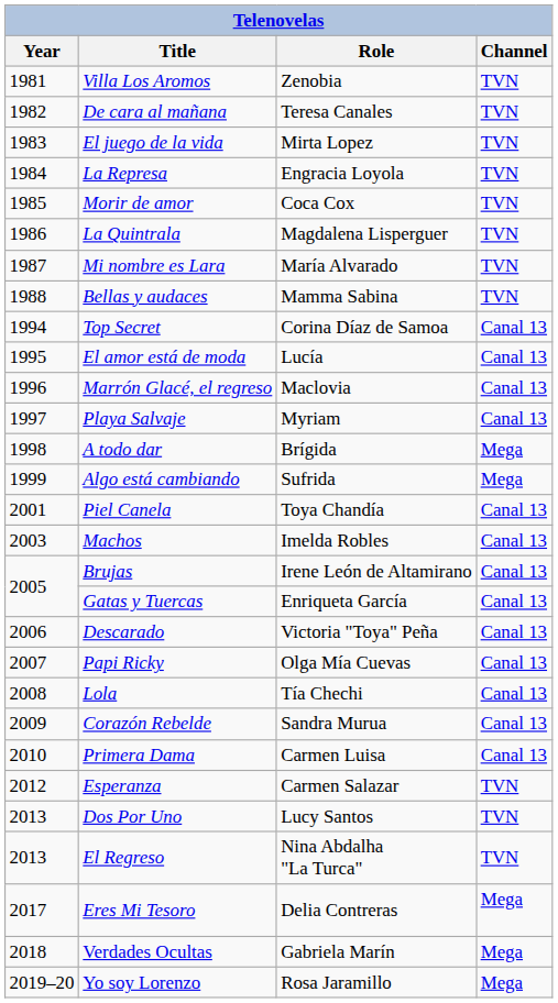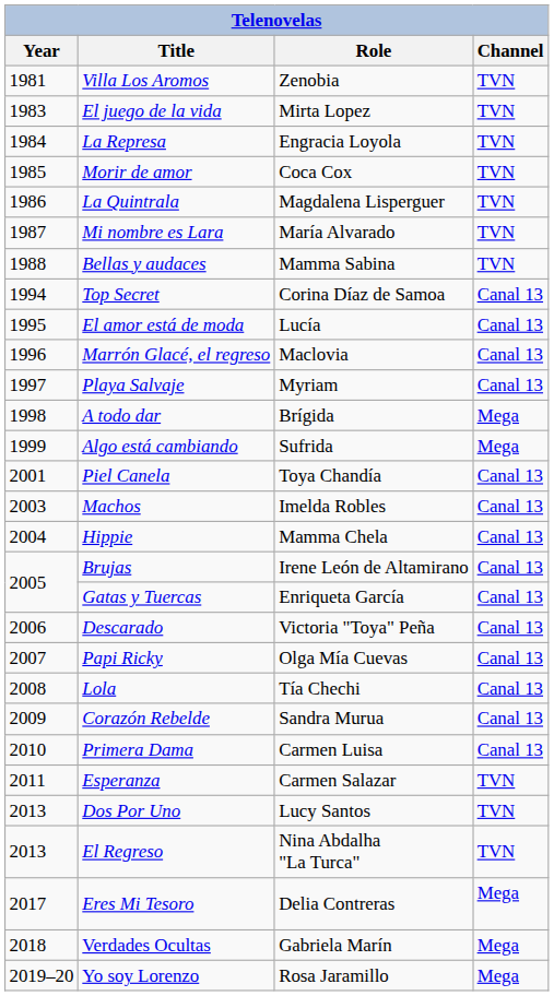 <table class="wikitable" style="font-size: 95%;">
 <tr>
 <th colspan="4" style="background: LightSteelBlue;"><a href='#'>Telenovelas</a></th>
 </tr>
 <tr>
 <th>Year</th>
 <th>Title</th>
 <th>Role</th>
 <th>Channel</th>
 </tr>
 <tr>
 <td>1981</td>
 <td><em><a href='#'>Villa Los Aromos</a></em></td>
 <td>Zenobia</td>
-<td><a href='#'>TVN</a></td>
-</tr>
-<tr>
-<td>1982</td>
-<td><em><a href='#'>De cara al mañana</a></em></td>
-<td>Teresa Canales</td>
 <td><a href='#'>TVN</a></td>
 </tr>
 <tr>
 <td>1983</td>
 <td><em><a href='#'>El juego de la vida</a></em></td>
 <td>Mirta Lopez</td>
 <td><a href='#'>TVN</a></td>
 </tr>
 <tr>
 <td>1984</td>
 <td><em><a href='#'>La Represa</a></em></td>
 <td>Engracia Loyola</td>
 <td><a href='#'>TVN</a></td>
 </tr>
 <tr>
 <td>1985</td>
 <td><em><a href='#'>Morir de amor</a></em></td>
 <td>Coca Cox</td>
 <td><a href='#'>TVN</a></td>
 </tr>
 <tr>
 <td>1986</td>
 <td><em><a href='#'>La Quintrala</a></em></td>
 <td>Magdalena Lisperguer</td>
 <td><a href='#'>TVN</a></td>
 </tr>
 <tr>
 <td>1987</td>
 <td><em><a href='#'>Mi nombre es Lara</a></em></td>
 <td>María Alvarado</td>
 <td><a href='#'>TVN</a></td>
 </tr>
 <tr>
 <td>1988</td>
 <td><em><a href='#'>Bellas y audaces</a></em></td>
 <td>Mamma Sabina</td>
 <td><a href='#'>TVN</a></td>
 </tr>
 <tr>
 <td>1994</td>
 <td><em><a href='#'>Top Secret</a></em></td>
 <td>Corina Díaz de Samoa</td>
 <td><a href='#'>Canal 13</a></td>
 </tr>
 <tr>
 <td>1995</td>
 <td><em><a href='#'>El amor está de moda</a></em></td>
 <td>Lucía</td>
 <td><a href='#'>Canal 13</a></td>
 </tr>
 <tr>
 <td>1996</td>
 <td><em><a href='#'>Marrón Glacé, el regreso</a></em></td>
 <td>Maclovia</td>
 <td><a href='#'>Canal 13</a></td>
 </tr>
 <tr>
 <td>1997</td>
 <td><em><a href='#'>Playa Salvaje</a></em></td>
 <td>Myriam</td>
 <td><a href='#'>Canal 13</a></td>
 </tr>
 <tr>
 <td>1998</td>
 <td><em><a href='#'>A todo dar</a></em></td>
 <td>Brígida</td>
 <td><a href='#'>Mega</a></td>
 </tr>
 <tr>
 <td>1999</td>
 <td><em><a href='#'>Algo está cambiando</a></em></td>
 <td>Sufrida</td>
 <td><a href='#'>Mega</a></td>
 </tr>
 <tr>
 <td>2001</td>
 <td><em><a href='#'>Piel Canela</a></em></td>
 <td>Toya Chandía</td>
 <td><a href='#'>Canal 13</a></td>
 </tr>
 <tr>
 <td>2003</td>
 <td><em><a href='#'>Machos</a></em></td>
 <td>Imelda Robles</td>
 <td><a href='#'>Canal 13</a></td>
 </tr>
 <tr>
+<td>2004</td>
+<td><em><a href='#'>Hippie</a></em></td>
+<td>Mamma Chela</td>
+<td><a href='#'>Canal 13</a></td>
+</tr>
+<tr>
 <td rowspan="2">2005</td>
 <td><em><a href='#'>Brujas</a></em></td>
 <td>Irene León de Altamirano</td>
 <td><a href='#'>Canal 13</a></td>
 </tr>
 <tr>
 <td><em><a href='#'>Gatas y Tuercas</a></em></td>
 <td>Enriqueta García</td>
 <td><a href='#'>Canal 13</a></td>
 </tr>
 <tr>
 <td>2006</td>
 <td><em><a href='#'>Descarado</a></em></td>
 <td>Victoria "Toya" Peña</td>
 <td><a href='#'>Canal 13</a></td>
 </tr>
 <tr>
 <td>2007</td>
 <td><em><a href='#'>Papi Ricky</a></em></td>
 <td>Olga Mía Cuevas</td>
 <td><a href='#'>Canal 13</a></td>
 </tr>
 <tr>
 <td>2008</td>
 <td><em><a href='#'>Lola</a></em></td>
 <td>Tía Chechi</td>
 <td><a href='#'>Canal 13</a></td>
 </tr>
 <tr>
 <td>2009</td>
 <td><em><a href='#'>Corazón Rebelde</a></em></td>
 <td>Sandra Murua</td>
 <td><a href='#'>Canal 13</a></td>
 </tr>
 <tr>
 <td>2010</td>
 <td><em><a href='#'>Primera Dama</a></em></td>
 <td>Carmen Luisa</td>
 <td><a href='#'>Canal 13</a></td>
 </tr>
 <tr>
-<td>2012</td>
+<td>2011</td>
 <td><em><a href='#'>Esperanza</a></em></td>
 <td>Carmen Salazar</td>
 <td><a href='#'>TVN</a></td>
 </tr>
 <tr>
 <td>2013</td>
 <td><em><a href='#'>Dos Por Uno</a></em></td>
 <td>Lucy Santos</td>
 <td><a href='#'>TVN</a></td>
 </tr>
 <tr>
 <td>2013</td>
 <td><em><a href='#'>El Regreso</a></em></td>
 <td>Nina Abdalha<br>"La Turca"</td>
 <td><a href='#'>TVN</a></td>
 </tr>
 <tr>
 <td>2017</td>
 <td><em><a href='#'>Eres Mi Tesoro</a></em></td>
 <td>Delia Contreras</td>
 <td><a href='#'>Mega</a><br><br></td>
 </tr>
 <tr>
 <td>2018</td>
 <td><a href='#'>Verdades Ocultas</a></td>
 <td>Gabriela Marín</td>
 <td><a href='#'>Mega</a></td>
 </tr>
 <tr>
 <td>2019–20</td>
 <td><a href='#'>Yo soy Lorenzo</a></td>
 <td>Rosa Jaramillo</td>
 <td><a href='#'>Mega</a></td>
 </tr>
 </table>
